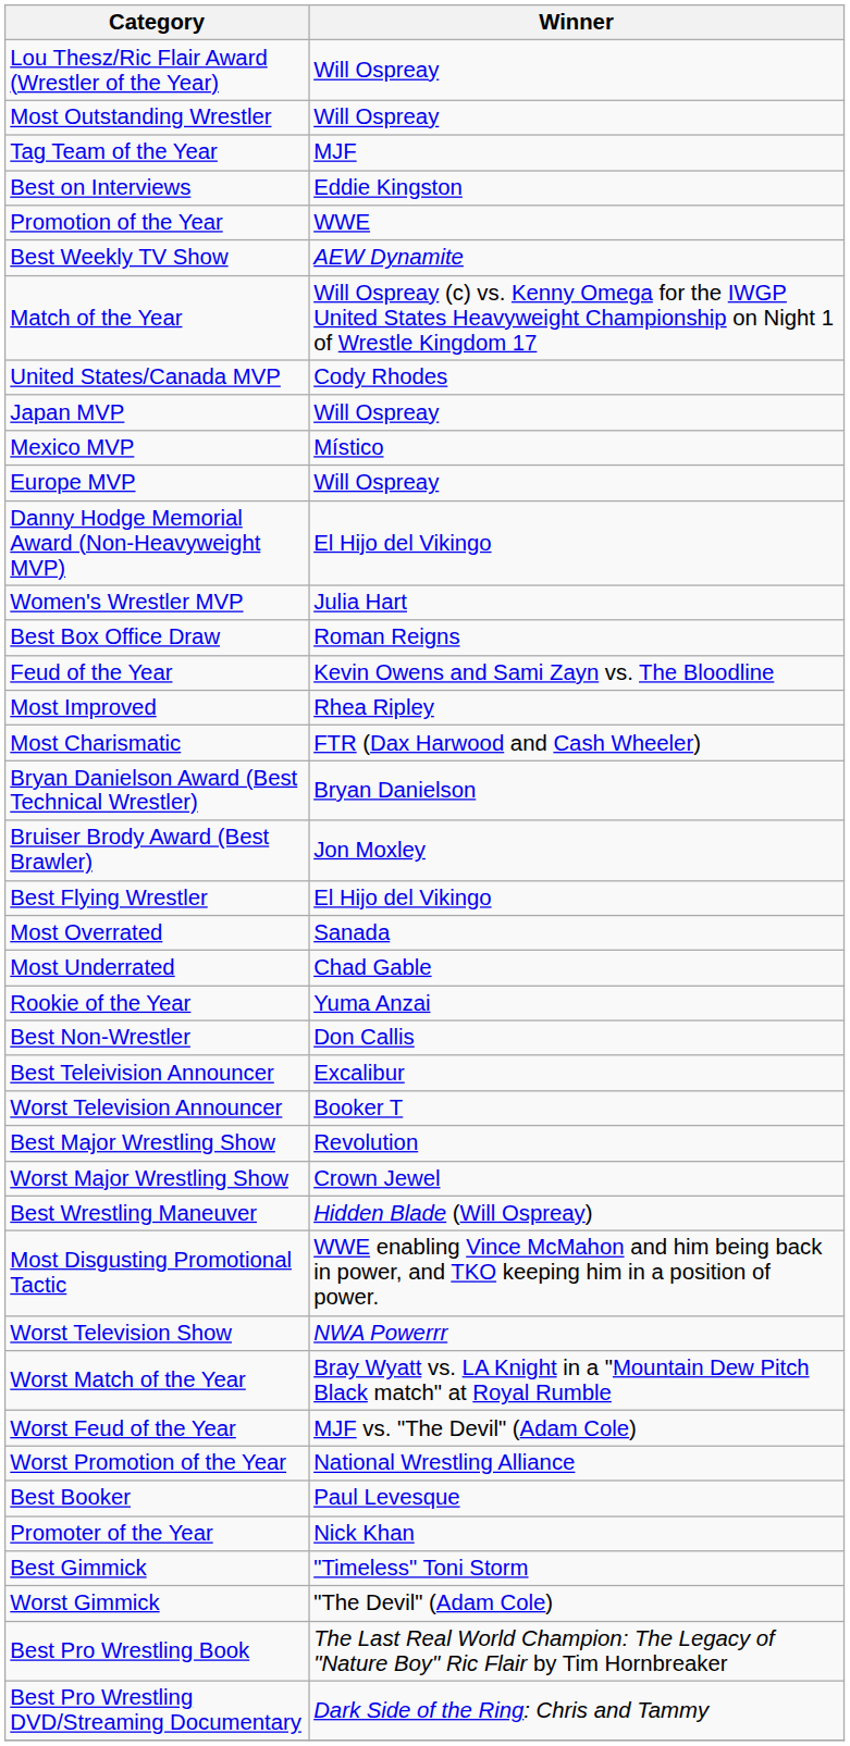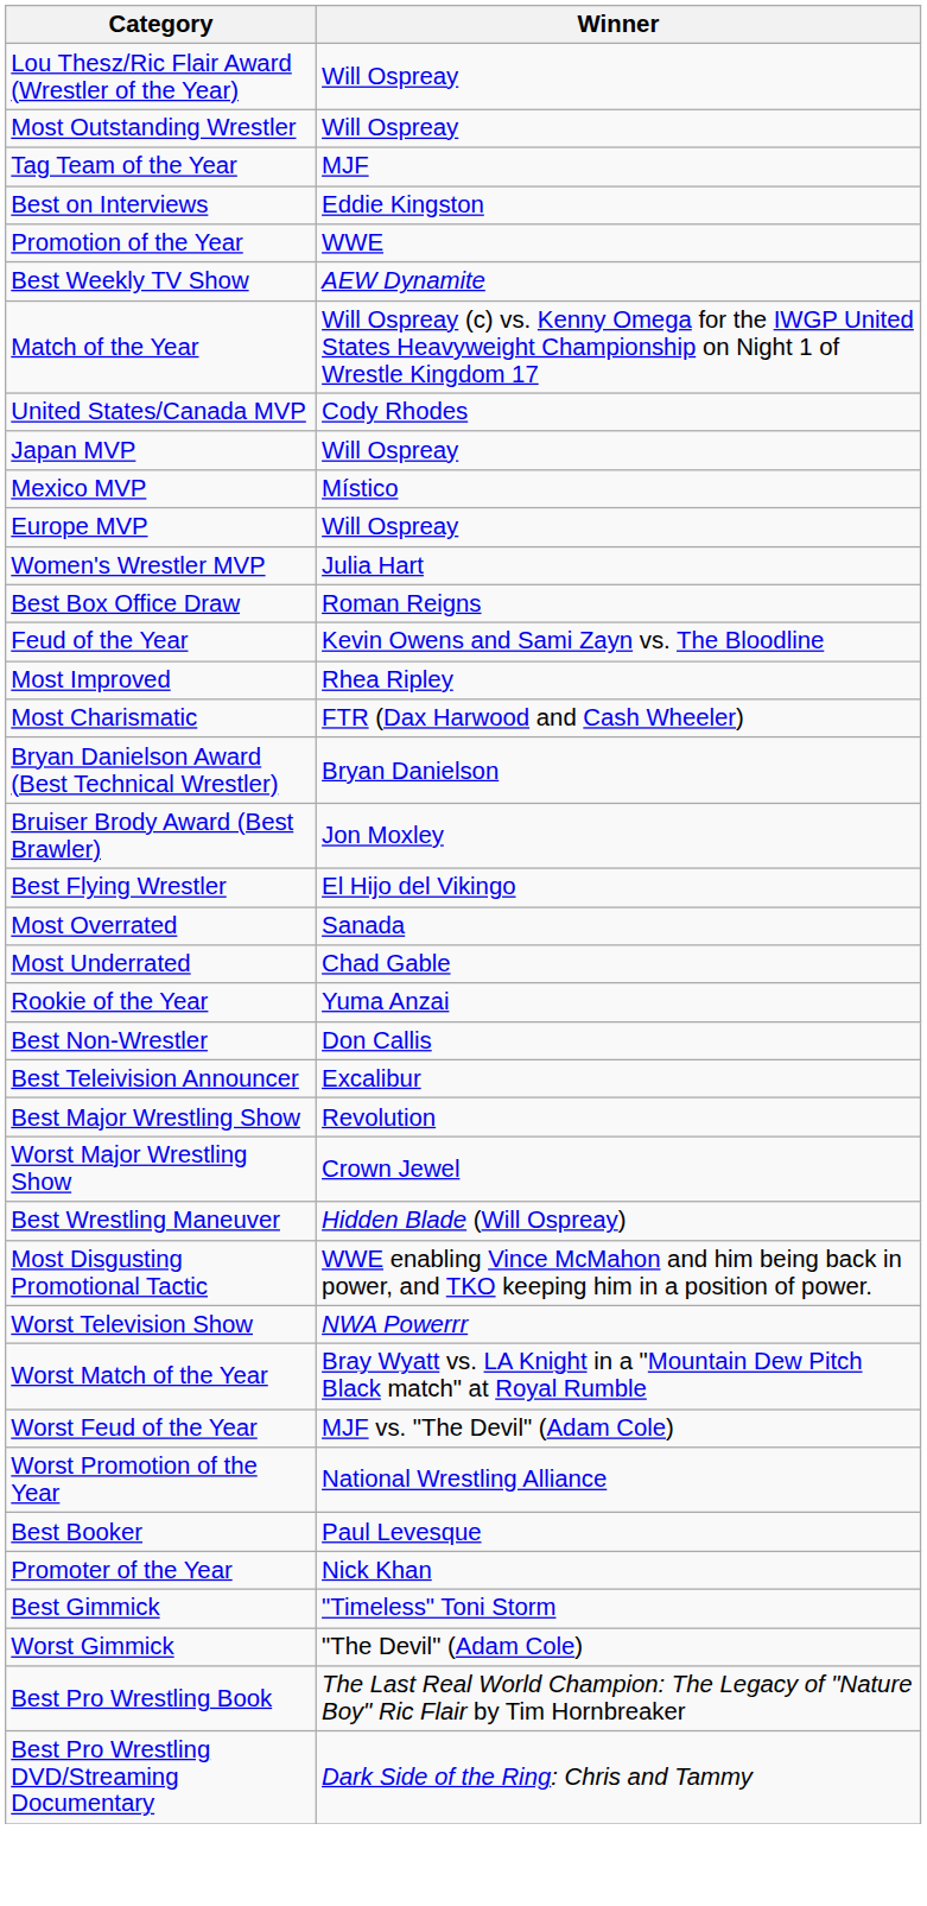 <table class="wikitable">
 <tr>
 <th>Category</th>
 <th>Winner</th>
 </tr>
 <tr>
 <td><a href='#'>Lou Thesz/Ric Flair Award (Wrestler of the Year)</a></td>
 <td><a href='#'>Will Ospreay</a></td>
 </tr>
 <tr>
 <td><a href='#'>Most Outstanding Wrestler</a></td>
 <td><a href='#'>Will Ospreay</a></td>
 </tr>
 <tr>
 <td><a href='#'>Tag Team of the Year</a></td>
 <td><a href='#'>MJF</a></td>
 </tr>
 <tr>
 <td><a href='#'>Best on Interviews</a></td>
 <td><a href='#'>Eddie Kingston</a></td>
 </tr>
 <tr>
 <td><a href='#'>Promotion of the Year</a></td>
 <td><a href='#'>WWE</a></td>
 </tr>
 <tr>
 <td><a href='#'>Best Weekly TV Show</a></td>
 <td><em><a href='#'>AEW Dynamite</a></em></td>
 </tr>
 <tr>
 <td><a href='#'>Match of the Year</a></td>
 <td><a href='#'>Will Ospreay</a> (c) vs. <a href='#'>Kenny Omega</a> for the <a href='#'>IWGP United States Heavyweight Championship</a> on Night 1 of <a href='#'>Wrestle Kingdom 17</a></td>
 </tr>
 <tr>
 <td><a href='#'>United States/Canada MVP</a></td>
 <td><a href='#'>Cody Rhodes</a></td>
 </tr>
 <tr>
 <td><a href='#'>Japan MVP</a></td>
 <td><a href='#'>Will Ospreay</a></td>
 </tr>
 <tr>
 <td><a href='#'>Mexico MVP</a></td>
 <td><a href='#'>Místico</a></td>
 </tr>
 <tr>
 <td><a href='#'>Europe MVP</a></td>
 <td><a href='#'>Will Ospreay</a></td>
-</tr>
-<tr>
-<td><a href='#'>Danny Hodge Memorial Award (Non-Heavyweight MVP)</a></td>
-<td><a href='#'>El Hijo del Vikingo</a></td>
 </tr>
 <tr>
 <td><a href='#'>Women's Wrestler MVP</a></td>
 <td><a href='#'>Julia Hart</a></td>
 </tr>
 <tr>
 <td><a href='#'>Best Box Office Draw</a></td>
 <td><a href='#'>Roman Reigns</a></td>
 </tr>
 <tr>
 <td><a href='#'>Feud of the Year</a></td>
 <td><a href='#'>Kevin Owens and Sami Zayn</a> vs. <a href='#'>The Bloodline</a></td>
 </tr>
 <tr>
 <td><a href='#'>Most Improved</a></td>
 <td><a href='#'>Rhea Ripley</a></td>
 </tr>
 <tr>
 <td><a href='#'>Most Charismatic</a></td>
 <td><a href='#'>FTR</a> (<a href='#'>Dax Harwood</a> and <a href='#'>Cash Wheeler</a>)</td>
 </tr>
 <tr>
 <td><a href='#'>Bryan Danielson Award (Best Technical Wrestler)</a></td>
 <td><a href='#'>Bryan Danielson</a></td>
 </tr>
 <tr>
 <td><a href='#'>Bruiser Brody Award (Best Brawler)</a></td>
 <td><a href='#'>Jon Moxley</a></td>
 </tr>
 <tr>
 <td><a href='#'>Best Flying Wrestler</a></td>
 <td><a href='#'>El Hijo del Vikingo</a></td>
 </tr>
 <tr>
 <td><a href='#'>Most Overrated</a></td>
 <td><a href='#'>Sanada</a></td>
 </tr>
 <tr>
 <td><a href='#'>Most Underrated</a></td>
 <td><a href='#'>Chad Gable</a></td>
 </tr>
 <tr>
 <td><a href='#'>Rookie of the Year</a></td>
 <td><a href='#'>Yuma Anzai</a></td>
 </tr>
 <tr>
 <td><a href='#'>Best Non-Wrestler</a></td>
 <td><a href='#'>Don Callis</a></td>
 </tr>
 <tr>
 <td><a href='#'>Best Teleivision Announcer</a></td>
 <td><a href='#'>Excalibur</a></td>
-</tr>
-<tr>
-<td><a href='#'>Worst Television Announcer</a></td>
-<td><a href='#'>Booker T</a></td>
 </tr>
 <tr>
 <td><a href='#'>Best Major Wrestling Show</a></td>
 <td><a href='#'>Revolution</a></td>
 </tr>
 <tr>
 <td><a href='#'>Worst Major Wrestling Show</a></td>
 <td><a href='#'>Crown Jewel</a></td>
 </tr>
 <tr>
 <td><a href='#'>Best Wrestling Maneuver</a></td>
 <td><a href='#'><em>Hidden Blade</em></a> (<a href='#'>Will Ospreay</a>)</td>
 </tr>
 <tr>
 <td><a href='#'>Most Disgusting Promotional Tactic</a></td>
 <td><a href='#'>WWE</a> enabling <a href='#'>Vince McMahon</a> and him being back in power, and <a href='#'>TKO</a> keeping him in a position of power.</td>
 </tr>
 <tr>
 <td><a href='#'>Worst Television Show</a></td>
 <td><em><a href='#'>NWA Powerrr</a></em></td>
 </tr>
 <tr>
 <td><a href='#'>Worst Match of the Year</a></td>
 <td><a href='#'>Bray Wyatt</a> vs. <a href='#'>LA Knight</a> in a "<a href='#'>Mountain Dew Pitch Black</a> match" at <a href='#'>Royal Rumble</a></td>
 </tr>
 <tr>
 <td><a href='#'>Worst Feud of the Year</a></td>
 <td><a href='#'>MJF</a> vs. "The Devil" (<a href='#'>Adam Cole</a>)</td>
 </tr>
 <tr>
 <td><a href='#'>Worst Promotion of the Year</a></td>
 <td><a href='#'>National Wrestling Alliance</a></td>
 </tr>
 <tr>
 <td><a href='#'>Best Booker</a></td>
 <td><a href='#'>Paul Levesque</a></td>
 </tr>
 <tr>
 <td><a href='#'>Promoter of the Year</a></td>
 <td><a href='#'>Nick Khan</a></td>
 </tr>
 <tr>
 <td><a href='#'>Best Gimmick</a></td>
 <td><a href='#'>"Timeless" Toni Storm</a></td>
 </tr>
 <tr>
 <td><a href='#'>Worst Gimmick</a></td>
 <td>"The Devil" (<a href='#'>Adam Cole</a>)</td>
 </tr>
 <tr>
 <td><a href='#'>Best Pro Wrestling Book</a></td>
 <td><em>The Last Real World Champion: The Legacy of "Nature Boy" Ric Flair</em> by Tim Hornbreaker</td>
 </tr>
 <tr>
 <td><a href='#'>Best Pro Wrestling DVD/Streaming Documentary</a></td>
 <td><em><a href='#'>Dark Side of the Ring</a>: Chris and Tammy</em></td>
 </tr>
 <tr>
 </tr>
 </table>
